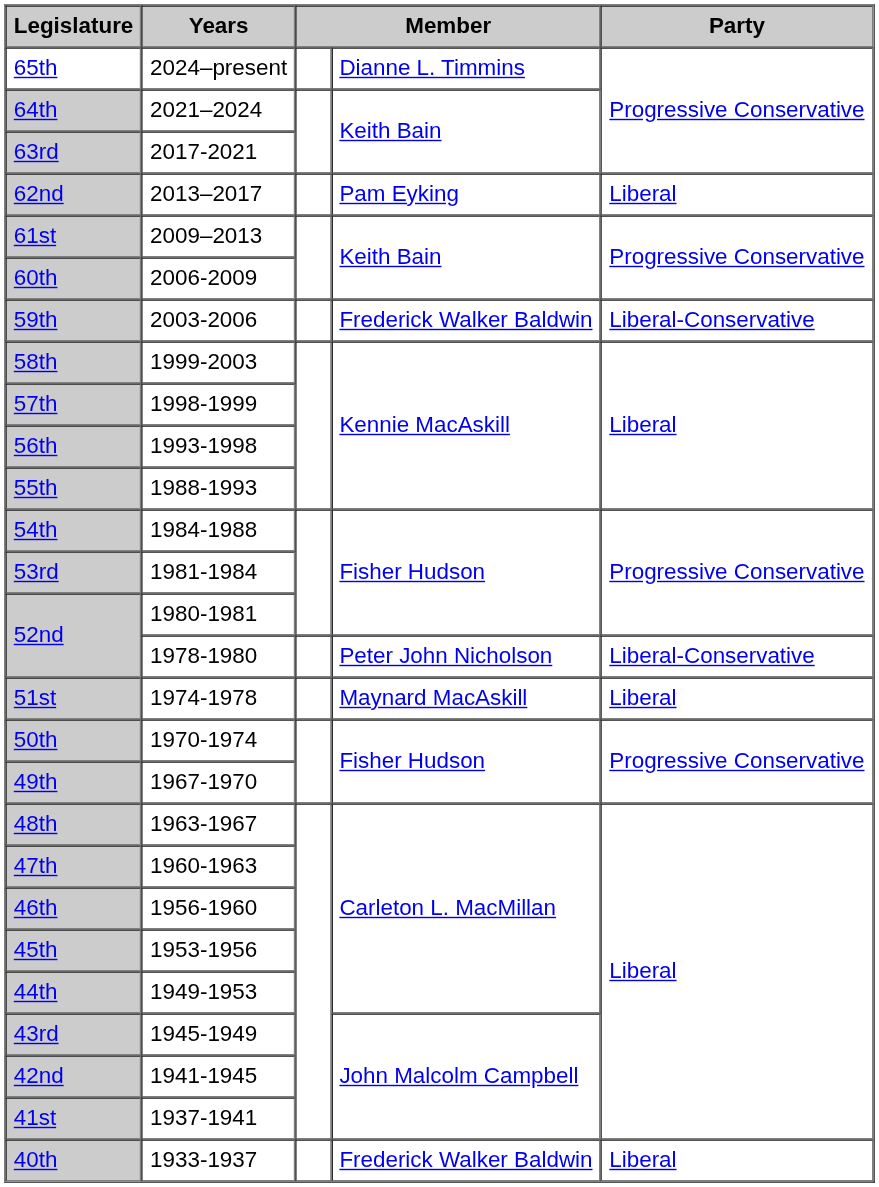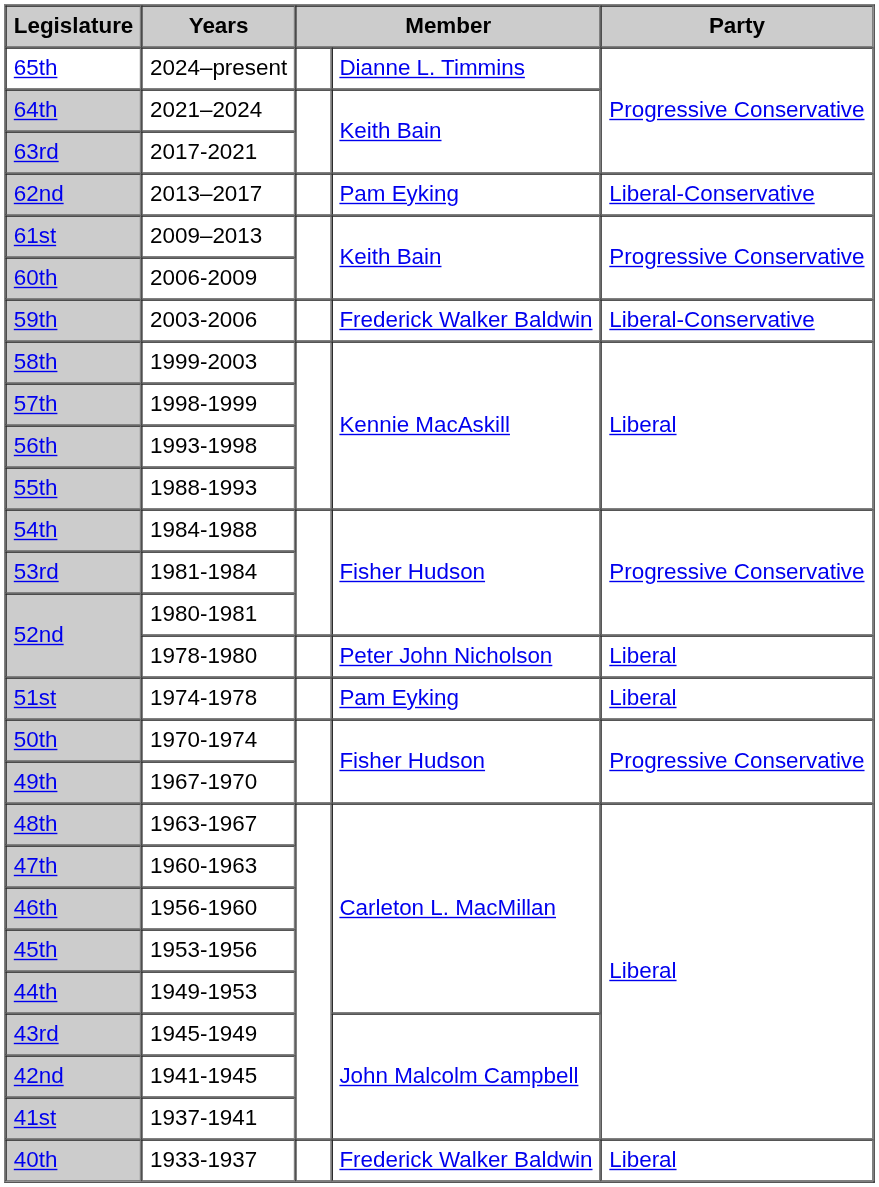 <table border=1 cellpadding=5 cellspacing=0>
 <tr bgcolor="CCCCCC">
 <th>Legislature</th>
 <th>Years</th>
 <th colspan="2">Member</th>
 <th>Party</th>
 </tr>
 <tr>
 <td><a href='#'>65th</a></td>
 <td>2024–present</td>
 <td></td>
 <td><a href='#'>Dianne L. Timmins</a></td>
 <td rowspan="3"><a href='#'>Progressive Conservative</a></td>
 </tr>
 <tr>
 <td bgcolor="CCCCCC"><a href='#'>64th</a></td>
 <td>2021–2024</td>
 <td rowspan="2" ></td>
 <td rowspan="2"><a href='#'>Keith Bain</a></td>
 </tr>
 <tr>
 <td bgcolor="CCCCCC"><a href='#'>63rd</a></td>
 <td>2017-2021</td>
 </tr>
 <tr>
 <td bgcolor="CCCCCC"><a href='#'>62nd</a></td>
 <td>2013–2017</td>
 <td>   </td>
 <td><a href='#'>Pam Eyking</a></td>
-<td><a href='#'>Liberal</a></td>
+<td><a href='#'>Liberal-Conservative</a></td>
 </tr>
 <tr>
 <td bgcolor="CCCCCC"><a href='#'>61st</a></td>
 <td>2009–2013</td>
 <td rowspan="2" ></td>
 <td rowspan="2"><a href='#'>Keith Bain</a></td>
 <td rowspan="2"><a href='#'>Progressive Conservative</a></td>
 </tr>
 <tr>
 <td bgcolor="CCCCCC"><a href='#'>60th</a></td>
 <td>2006-2009</td>
 </tr>
 <tr>
 <td bgcolor="CCCCCC"><a href='#'>59th</a></td>
 <td>2003-2006</td>
 <td>   </td>
 <td><a href='#'>Frederick Walker Baldwin</a></td>
 <td><a href='#'>Liberal-Conservative</a></td>
 </tr>
 <tr>
 <td bgcolor="CCCCCC"><a href='#'>58th</a></td>
 <td>1999-2003</td>
 <td rowspan="4" >   </td>
 <td rowspan="4"><a href='#'>Kennie MacAskill</a></td>
 <td rowspan="4"><a href='#'>Liberal</a></td>
 </tr>
 <tr>
 <td bgcolor="CCCCCC"><a href='#'>57th</a></td>
 <td>1998-1999</td>
 </tr>
 <tr>
 <td bgcolor="CCCCCC"><a href='#'>56th</a></td>
 <td>1993-1998</td>
 </tr>
 <tr>
 <td bgcolor="CCCCCC"><a href='#'>55th</a></td>
 <td>1988-1993</td>
 </tr>
 <tr>
 <td bgcolor="CCCCCC"><a href='#'>54th</a></td>
 <td>1984-1988</td>
 <td rowspan="3" ></td>
 <td rowspan="3"><a href='#'>Fisher Hudson</a></td>
 <td rowspan="3"><a href='#'>Progressive Conservative</a></td>
 </tr>
 <tr>
 <td bgcolor="CCCCCC"><a href='#'>53rd</a></td>
 <td>1981-1984</td>
 </tr>
 <tr>
 <td rowspan="2" bgcolor="CCCCCC"><a href='#'>52nd</a></td>
 <td>1980-1981</td>
 </tr>
 <tr>
 <td>1978-1980</td>
 <td>   </td>
 <td><a href='#'>Peter John Nicholson</a></td>
-<td><a href='#'>Liberal-Conservative</a></td>
+<td><a href='#'>Liberal</a></td>
 </tr>
 <tr>
 <td bgcolor="CCCCCC"><a href='#'>51st</a></td>
 <td>1974-1978</td>
 <td>   </td>
-<td><a href='#'>Maynard MacAskill</a></td>
+<td><a href='#'>Pam Eyking</a></td>
 <td><a href='#'>Liberal</a></td>
 </tr>
 <tr>
 <td bgcolor="CCCCCC"><a href='#'>50th</a></td>
 <td>1970-1974</td>
 <td rowspan="2" ></td>
 <td rowspan="2"><a href='#'>Fisher Hudson</a></td>
 <td rowspan="2"><a href='#'>Progressive Conservative</a></td>
 </tr>
 <tr>
 <td bgcolor="CCCCCC"><a href='#'>49th</a></td>
 <td>1967-1970</td>
 </tr>
 <tr>
 <td bgcolor="CCCCCC"><a href='#'>48th</a></td>
 <td>1963-1967</td>
 <td rowspan="8" >   </td>
 <td rowspan="5"><a href='#'>Carleton L. MacMillan</a></td>
 <td rowspan="8"><a href='#'>Liberal</a></td>
 </tr>
 <tr>
 <td bgcolor="CCCCCC"><a href='#'>47th</a></td>
 <td>1960-1963</td>
 </tr>
 <tr>
 <td bgcolor="CCCCCC"><a href='#'>46th</a></td>
 <td>1956-1960</td>
 </tr>
 <tr>
 <td bgcolor="CCCCCC"><a href='#'>45th</a></td>
 <td>1953-1956</td>
 </tr>
 <tr>
 <td bgcolor="CCCCCC"><a href='#'>44th</a></td>
 <td>1949-1953</td>
 </tr>
 <tr>
 <td bgcolor="CCCCCC"><a href='#'>43rd</a></td>
 <td>1945-1949</td>
 <td rowspan="3"><a href='#'>John Malcolm Campbell</a></td>
 </tr>
 <tr>
 <td bgcolor="CCCCCC"><a href='#'>42nd</a></td>
 <td>1941-1945</td>
 </tr>
 <tr>
 <td bgcolor="CCCCCC"><a href='#'>41st</a></td>
 <td>1937-1941</td>
 </tr>
 <tr>
 <td bgcolor="CCCCCC"><a href='#'>40th</a></td>
 <td>1933-1937</td>
 <td></td>
 <td><a href='#'>Frederick Walker Baldwin</a></td>
 <td><a href='#'>Liberal</a></td>
 </tr>
 <tr>
 </tr>
 </table>
